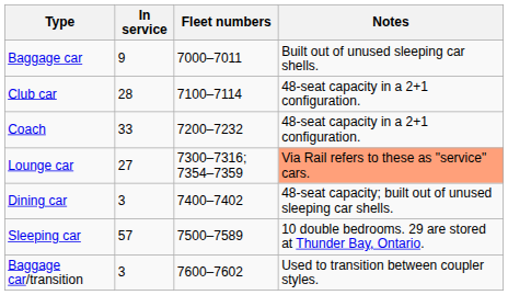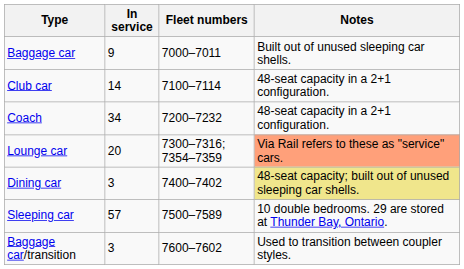 <table class="wikitable">
 <tr>
 <th>Type</th>
 <th>In service</th>
 <th>Fleet numbers</th>
 <th>Notes</th>
 </tr>
 <tr>
 <td><a href='#'>Baggage car</a></td>
 <td>9</td>
 <td>7000–7011</td>
 <td>Built out of unused sleeping car shells.</td>
 </tr>
 <tr>
 <td><a href='#'>Club car</a></td>
-<td>28</td>
+<td>14</td>
 <td>7100–7114</td>
 <td>48-seat capacity in a 2+1 configuration.</td>
 </tr>
 <tr>
 <td><a href='#'>Coach</a></td>
-<td>33</td>
+<td>34</td>
 <td>7200–7232</td>
 <td>48-seat capacity in a 2+1 configuration.</td>
 </tr>
 <tr>
 <td><a href='#'>Lounge car</a></td>
-<td>27</td>
+<td>20</td>
 <td>7300–7316; 7354–7359</td>
 <td style="background: lightsalmon;">Via Rail refers to these as "service" cars.</td>
 </tr>
 <tr>
 <td><a href='#'>Dining car</a></td>
 <td>3</td>
 <td>7400–7402</td>
-<td>48-seat capacity; built out of unused sleeping car shells.</td>
+<td style="background: khaki;">48-seat capacity; built out of unused sleeping car shells.</td>
 </tr>
 <tr>
 <td><a href='#'>Sleeping car</a></td>
 <td>57</td>
 <td>7500–7589</td>
 <td>10 double bedrooms. 29 are stored at <a href='#'>Thunder Bay, Ontario</a>.</td>
 </tr>
 <tr>
 <td><a href='#'>Baggage car</a>/transition</td>
 <td>3</td>
 <td>7600–7602</td>
 <td>Used to transition between coupler styles.</td>
 </tr>
 </table>
